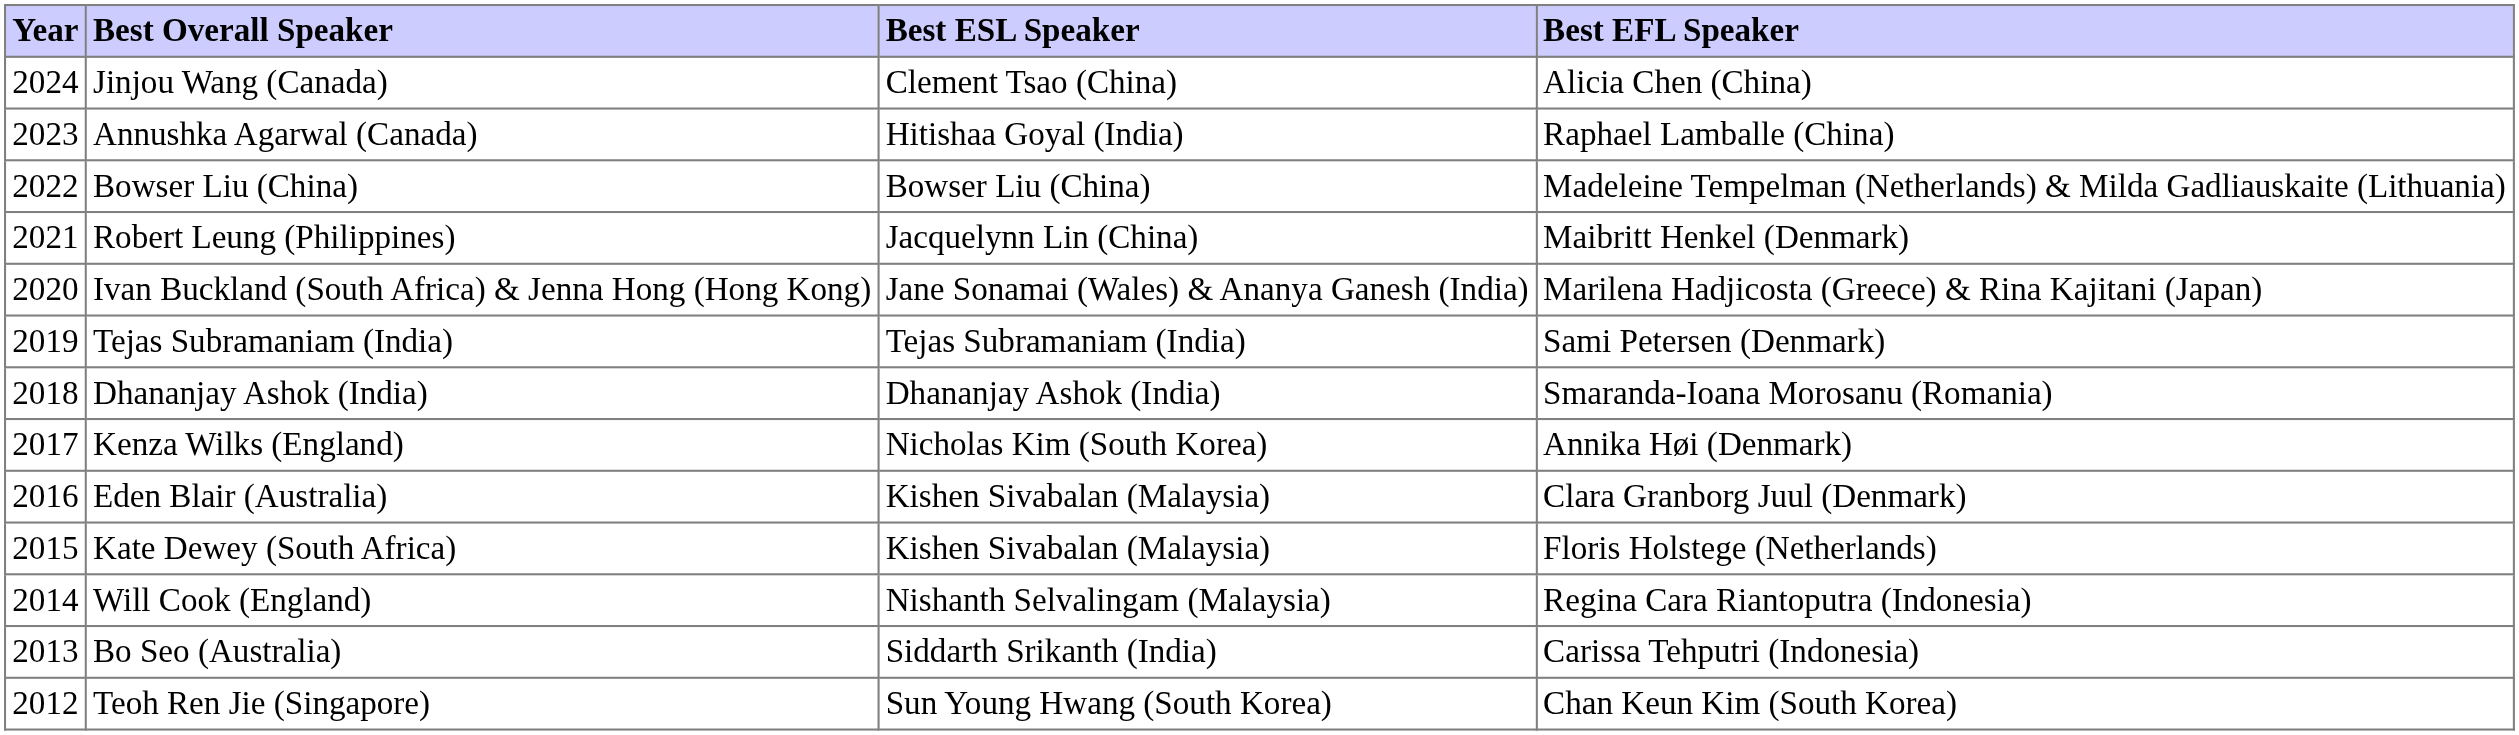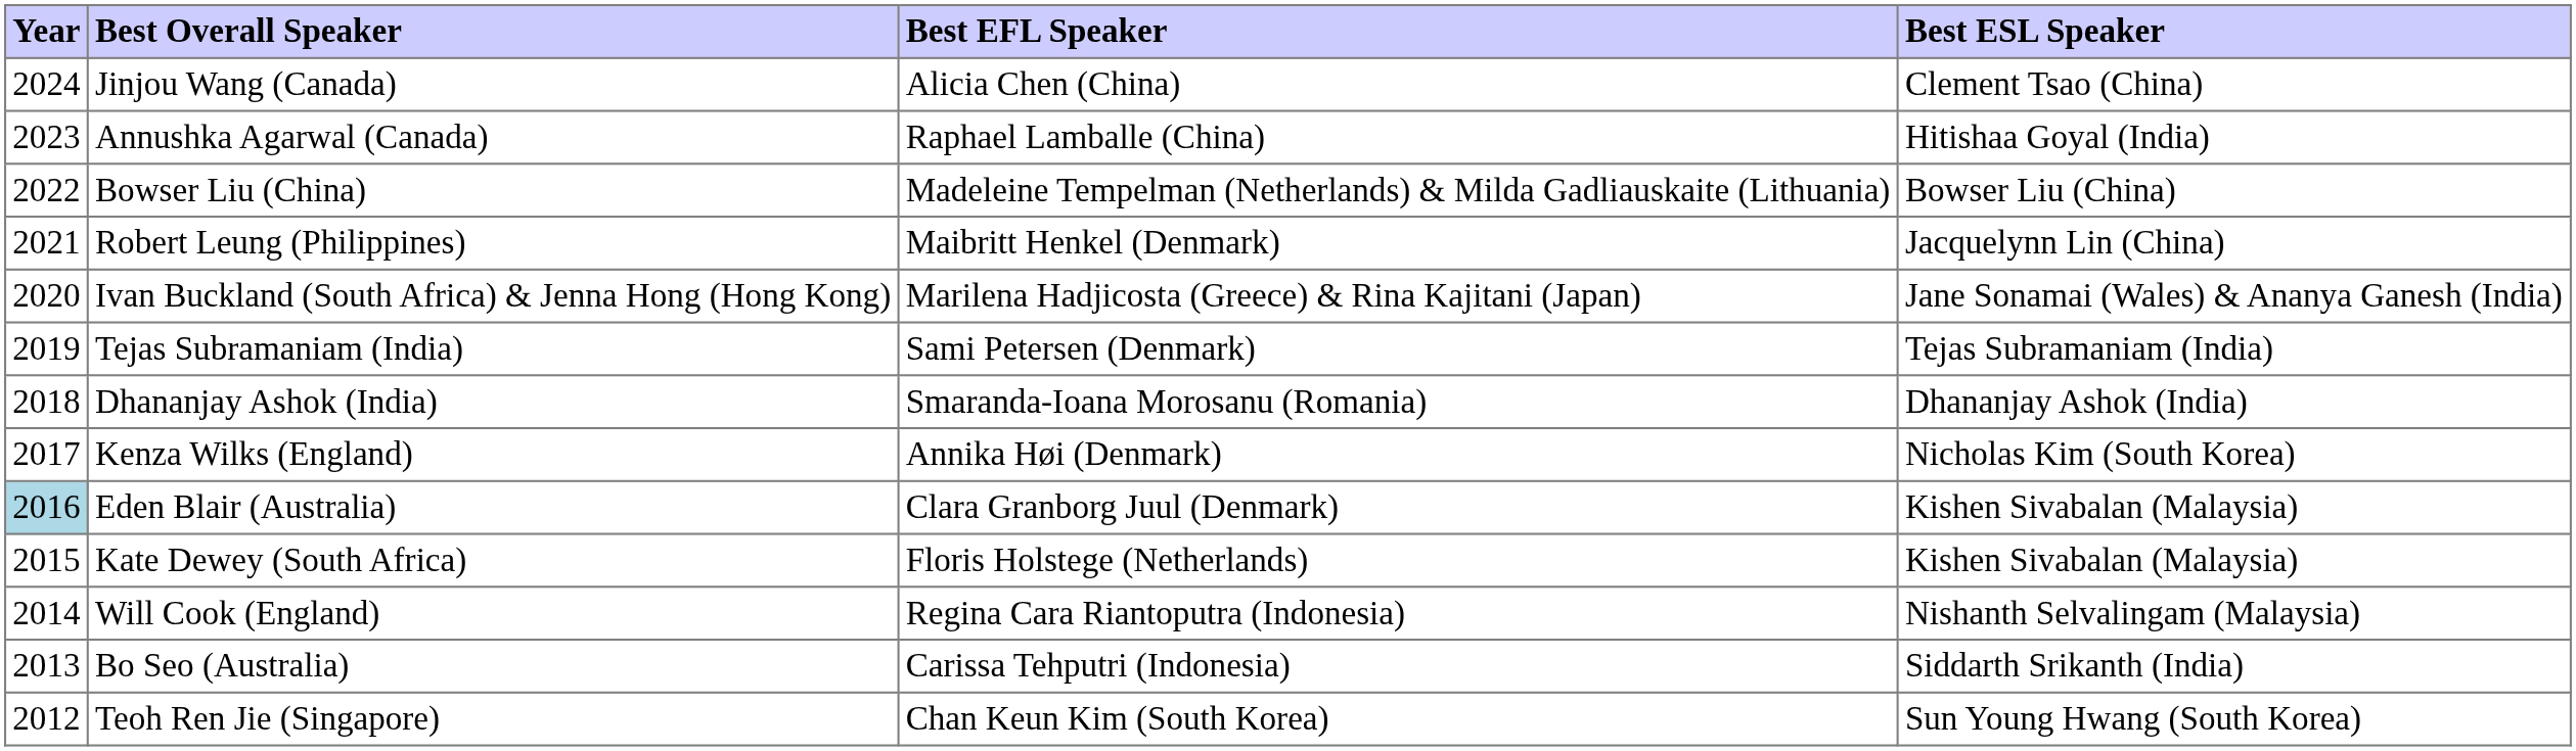 <table border=1 cellpadding=3 style="border-collapse: collapse;">
 <tr bgcolor="#ccccff">
 <td><strong>Year</strong></td>
 <td><strong>Best Overall Speaker</strong></td>
+<td><strong>Best EFL Speaker</strong></td>
 <td><strong>Best ESL Speaker</strong></td>
-<td><strong>Best EFL Speaker</strong></td>
 </tr>
 <tr>
 <td>2024</td>
 <td>Jinjou Wang (Canada)</td>
+<td>Alicia Chen (China)</td>
 <td>Clement Tsao (China)</td>
-<td>Alicia Chen (China)</td>
 </tr>
 <tr>
 <td>2023</td>
 <td>Annushka Agarwal (Canada)</td>
+<td>Raphael Lamballe (China)</td>
 <td>Hitishaa Goyal (India)</td>
-<td>Raphael Lamballe (China)</td>
 </tr>
 <tr>
 <td>2022</td>
 <td>Bowser Liu (China)</td>
+<td>Madeleine Tempelman (Netherlands) & Milda Gadliauskaite (Lithuania)</td>
 <td>Bowser Liu (China)</td>
-<td>Madeleine Tempelman (Netherlands) & Milda Gadliauskaite (Lithuania)</td>
 </tr>
 <tr>
 <td>2021</td>
 <td>Robert Leung (Philippines)</td>
+<td>Maibritt Henkel (Denmark)</td>
 <td>Jacquelynn Lin (China)</td>
-<td>Maibritt Henkel (Denmark)</td>
 </tr>
 <tr>
 <td>2020</td>
 <td>Ivan Buckland (South Africa) & Jenna Hong (Hong Kong)</td>
+<td>Marilena Hadjicosta (Greece) & Rina Kajitani (Japan)</td>
 <td>Jane Sonamai (Wales) & Ananya Ganesh (India)</td>
-<td>Marilena Hadjicosta (Greece) & Rina Kajitani (Japan)</td>
 </tr>
 <tr>
 <td>2019</td>
 <td>Tejas Subramaniam (India)</td>
+<td>Sami Petersen (Denmark)</td>
 <td>Tejas Subramaniam (India)</td>
-<td>Sami Petersen (Denmark)</td>
 </tr>
 <tr>
 <td>2018</td>
 <td>Dhananjay Ashok (India)</td>
+<td>Smaranda-Ioana Morosanu (Romania)</td>
 <td>Dhananjay Ashok (India)</td>
-<td>Smaranda-Ioana Morosanu (Romania)</td>
 </tr>
 <tr>
 <td>2017</td>
 <td>Kenza Wilks (England)</td>
+<td>Annika Høi (Denmark)</td>
 <td>Nicholas Kim (South Korea)</td>
-<td>Annika Høi (Denmark)</td>
 </tr>
 <tr>
-<td>2016</td>
+<td style="background: lightblue;">2016</td>
 <td>Eden Blair (Australia)</td>
+<td>Clara Granborg Juul (Denmark)</td>
 <td>Kishen Sivabalan (Malaysia)</td>
-<td>Clara Granborg Juul (Denmark)</td>
 </tr>
 <tr>
 <td>2015</td>
 <td>Kate Dewey (South Africa)</td>
+<td>Floris Holstege (Netherlands)</td>
 <td>Kishen Sivabalan (Malaysia)</td>
-<td>Floris Holstege (Netherlands)</td>
 </tr>
 <tr>
 <td>2014</td>
 <td>Will Cook (England)</td>
+<td>Regina Cara Riantoputra (Indonesia)</td>
 <td>Nishanth Selvalingam (Malaysia)</td>
-<td>Regina Cara Riantoputra (Indonesia)</td>
 </tr>
 <tr>
 <td>2013</td>
 <td>Bo Seo (Australia)</td>
+<td>Carissa Tehputri (Indonesia)</td>
 <td>Siddarth Srikanth (India)</td>
-<td>Carissa Tehputri (Indonesia)</td>
 </tr>
 <tr>
 <td>2012</td>
 <td>Teoh Ren Jie (Singapore)</td>
+<td>Chan Keun Kim (South Korea)</td>
 <td>Sun Young Hwang (South Korea)</td>
-<td>Chan Keun Kim (South Korea)</td>
 </tr>
 </table>
